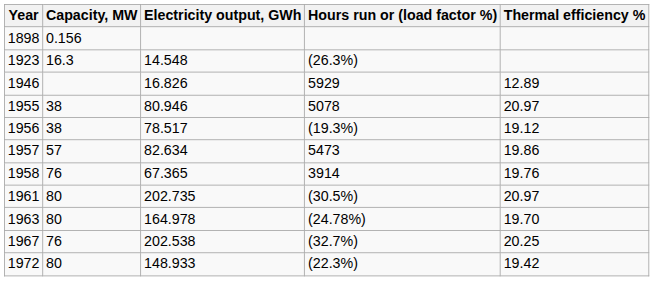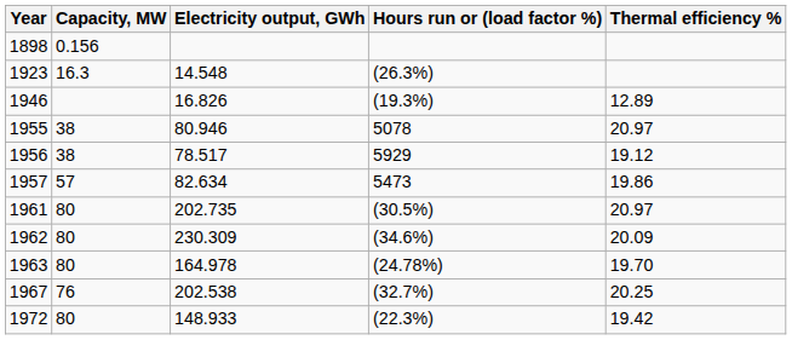 <table class="wikitable">
 <tr>
 <th>Year</th>
 <th>Capacity, MW</th>
 <th>Electricity output, GWh</th>
 <th>Hours run or (load factor %)</th>
 <th>Thermal efficiency %</th>
 </tr>
 <tr>
 <td>1898</td>
 <td>0.156</td>
 <td></td>
 <td></td>
 <td></td>
 </tr>
 <tr>
 <td>1923</td>
 <td>16.3</td>
 <td>14.548</td>
 <td>(26.3%)</td>
 <td></td>
 </tr>
 <tr>
 <td>1946</td>
 <td></td>
 <td>16.826</td>
-<td>5929</td>
+<td>(19.3%)</td>
 <td>12.89</td>
 </tr>
 <tr>
 <td>1955</td>
 <td>38</td>
 <td>80.946</td>
 <td>5078</td>
 <td>20.97</td>
 </tr>
 <tr>
 <td>1956</td>
 <td>38</td>
 <td>78.517</td>
-<td>(19.3%)</td>
+<td>5929</td>
 <td>19.12</td>
 </tr>
 <tr>
 <td>1957</td>
 <td>57</td>
 <td>82.634</td>
 <td>5473</td>
 <td>19.86</td>
 </tr>
 <tr>
-<td>1958</td>
-<td>76</td>
-<td>67.365</td>
-<td>3914</td>
-<td>19.76</td>
-</tr>
-<tr>
 <td>1961</td>
 <td>80</td>
 <td>202.735</td>
 <td>(30.5%)</td>
 <td>20.97</td>
+</tr>
+<tr>
+<td>1962</td>
+<td>80</td>
+<td>230.309</td>
+<td>(34.6%)</td>
+<td>20.09</td>
 </tr>
 <tr>
 <td>1963</td>
 <td>80</td>
 <td>164.978</td>
 <td>(24.78%)</td>
 <td>19.70</td>
 </tr>
 <tr>
 <td>1967</td>
 <td>76</td>
 <td>202.538</td>
 <td>(32.7%)</td>
 <td>20.25</td>
 </tr>
 <tr>
 <td>1972</td>
 <td>80</td>
 <td>148.933</td>
 <td>(22.3%)</td>
 <td>19.42</td>
 </tr>
 </table>
